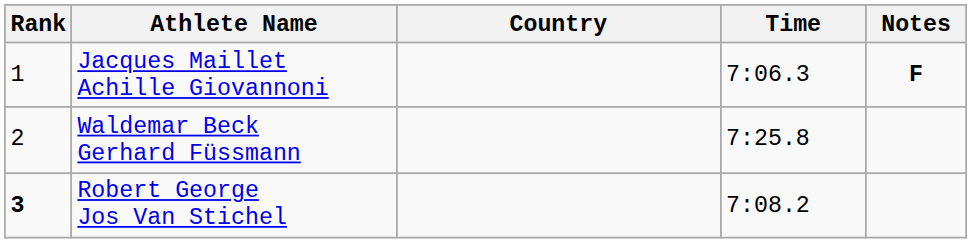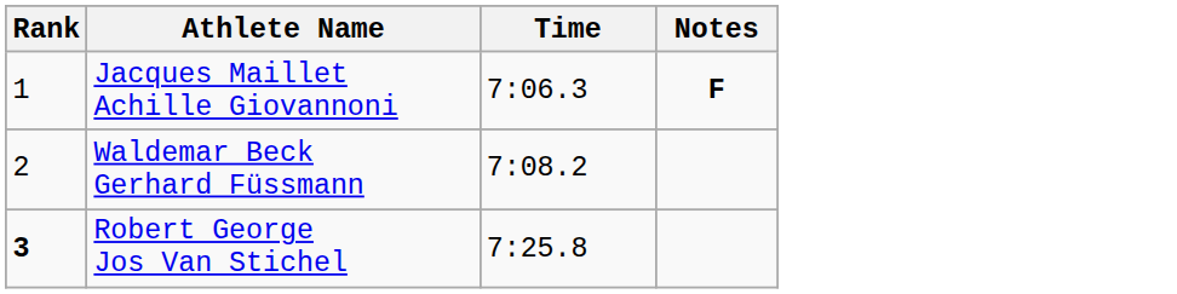 <table class="wikitable">
 <tr>
 <th width=25>Rank</th>
 <th width=175>Athlete Name</th>
-<th width=175>Country</th>
 <th width=75>Time</th>
 <th width=50>Notes</th>
 </tr>
 <tr>
 <td>1</td>
 <td><a href='#'>Jacques Maillet</a><br><a href='#'>Achille Giovannoni</a></td>
-<td></td>
 <td>7:06.3</td>
 <td align=center><strong>F</strong></td>
 </tr>
 <tr>
 <td>2</td>
 <td><a href='#'>Waldemar Beck</a><br><a href='#'>Gerhard Füssmann</a></td>
-<td></td>
-<td>7:25.8</td>
+<td>7:08.2</td>
 <td></td>
 </tr>
 <tr>
 <td><strong>3</strong></td>
 <td><a href='#'>Robert George</a><br><a href='#'>Jos Van Stichel</a></td>
-<td></td>
-<td>7:08.2</td>
+<td>7:25.8</td>
 <td></td>
 </tr>
 </table>
